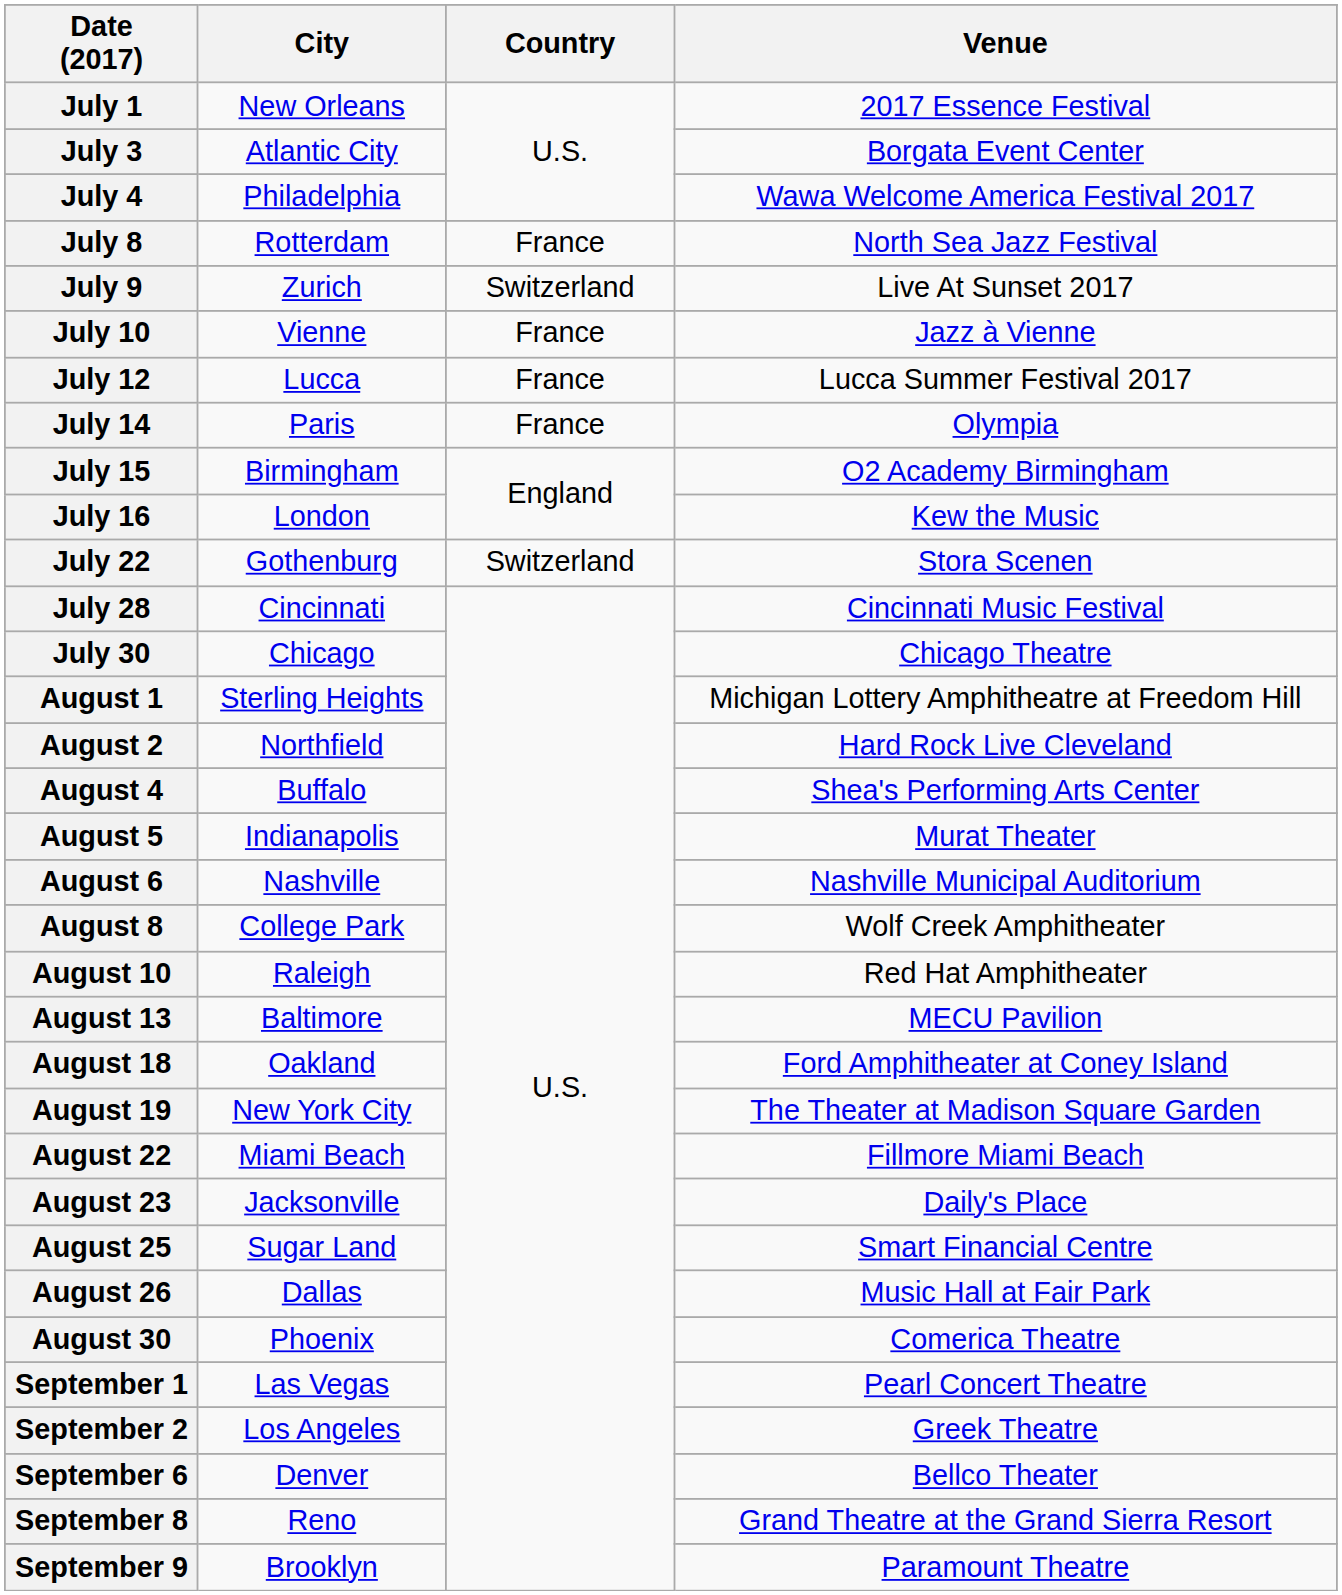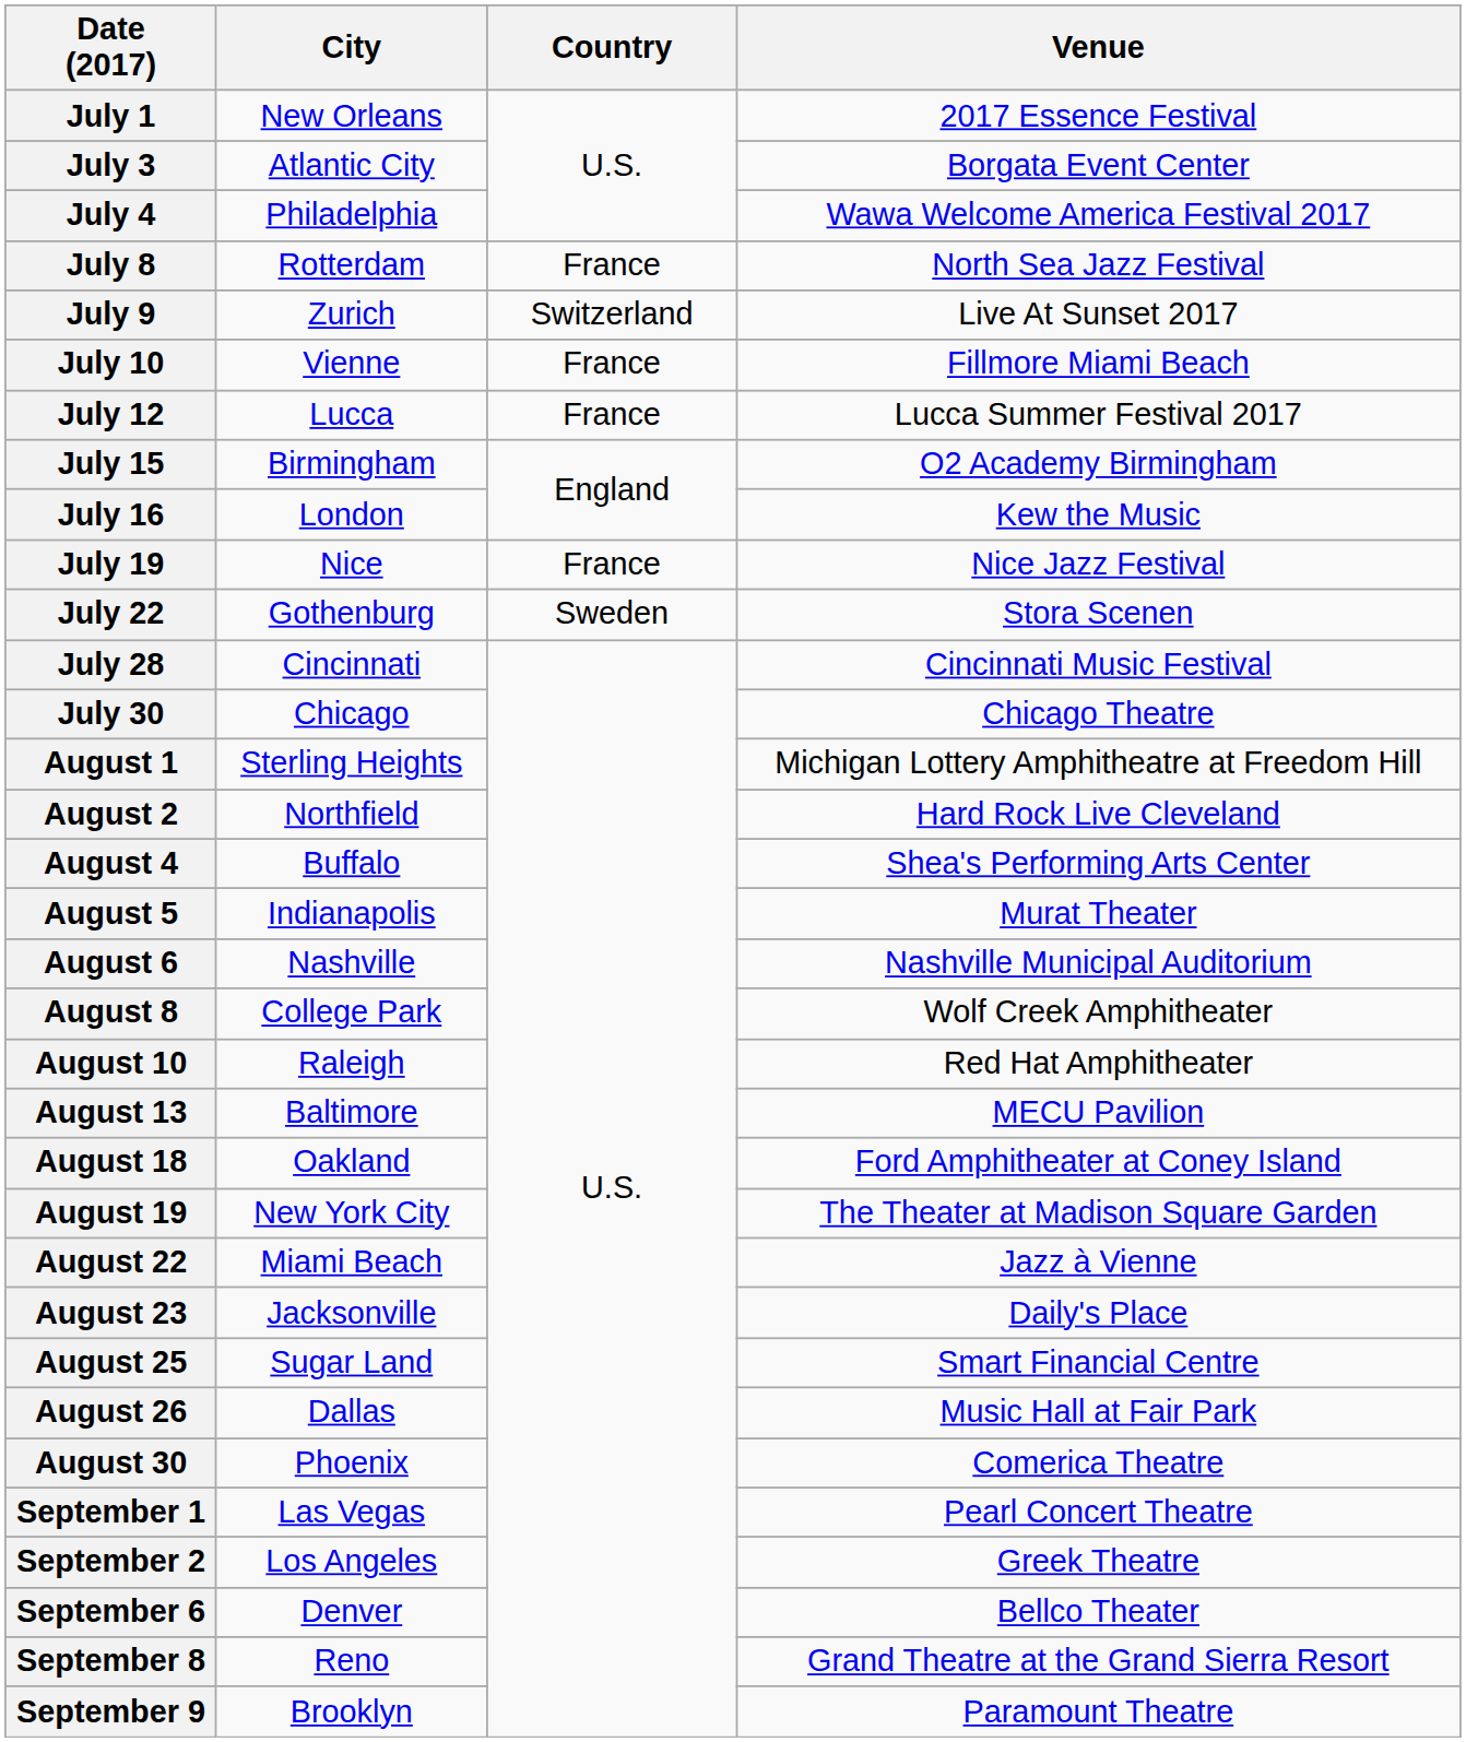 <table class="wikitable plainrowheaders" style="text-align:center;">
 <tr>
 <th scope="col" style="width:100px;">Date<br>(2017)</th>
 <th scope="col" style="width:130px;">City</th>
 <th scope="col" style="width:120px;">Country</th>
 <th scope="col" style="width:360px;">Venue</th>
 </tr>
 <tr>
 <th scope="row">July 1</th>
 <td><a href='#'>New Orleans</a></td>
 <td rowspan="3">U.S.</td>
 <td><a href='#'>2017 Essence Festival</a></td>
 </tr>
 <tr>
 <th scope="row">July 3</th>
 <td><a href='#'>Atlantic City</a></td>
 <td><a href='#'>Borgata Event Center</a></td>
 </tr>
 <tr>
 <th scope="row">July 4</th>
 <td><a href='#'>Philadelphia</a></td>
 <td><a href='#'>Wawa Welcome America Festival 2017</a></td>
 </tr>
 <tr>
 <th scope="row">July 8</th>
 <td><a href='#'>Rotterdam</a></td>
 <td>France</td>
 <td><a href='#'>North Sea Jazz Festival</a></td>
 </tr>
 <tr>
 <th scope="row">July 9</th>
 <td><a href='#'>Zurich</a></td>
 <td>Switzerland</td>
 <td>Live At Sunset 2017</td>
 </tr>
 <tr>
 <th scope="row">July 10</th>
 <td><a href='#'>Vienne</a></td>
 <td>France</td>
-<td><a href='#'>Jazz à Vienne</a></td>
+<td><a href='#'>Fillmore Miami Beach</a></td>
 </tr>
 <tr>
 <th scope="row">July 12</th>
 <td><a href='#'>Lucca</a></td>
 <td>France</td>
 <td>Lucca Summer Festival 2017</td>
-</tr>
-<tr>
-<th scope="row">July 14</th>
-<td><a href='#'>Paris</a></td>
-<td>France</td>
-<td><a href='#'>Olympia</a></td>
 </tr>
 <tr>
 <th scope="row">July 15</th>
 <td><a href='#'>Birmingham</a></td>
 <td rowspan="2">England</td>
 <td><a href='#'>O2 Academy Birmingham</a></td>
 </tr>
 <tr>
 <th scope="row">July 16</th>
 <td><a href='#'>London</a></td>
 <td><a href='#'>Kew the Music</a></td>
 </tr>
 <tr>
+<th scope="row">July 19</th>
+<td><a href='#'>Nice</a></td>
+<td>France</td>
+<td><a href='#'>Nice Jazz Festival</a></td>
+</tr>
+<tr>
 <th scope="row">July 22</th>
 <td><a href='#'>Gothenburg</a></td>
-<td>Switzerland</td>
+<td>Sweden</td>
 <td><a href='#'>Stora Scenen</a></td>
 </tr>
 <tr>
 <th scope="row">July 28</th>
 <td><a href='#'>Cincinnati</a></td>
 <td rowspan="22">U.S.</td>
 <td><a href='#'>Cincinnati Music Festival</a></td>
 </tr>
 <tr>
 <th scope="row">July 30</th>
 <td><a href='#'>Chicago</a></td>
 <td><a href='#'>Chicago Theatre</a></td>
 </tr>
 <tr>
 <th scope="row">August 1</th>
 <td><a href='#'>Sterling Heights</a></td>
 <td>Michigan Lottery Amphitheatre at Freedom Hill</td>
 </tr>
 <tr>
 <th scope="row">August 2</th>
 <td><a href='#'>Northfield</a></td>
 <td><a href='#'>Hard Rock Live Cleveland</a></td>
 </tr>
 <tr>
 <th scope="row">August 4</th>
 <td><a href='#'>Buffalo</a></td>
 <td><a href='#'>Shea's Performing Arts Center</a></td>
 </tr>
 <tr>
 <th scope="row">August 5</th>
 <td><a href='#'>Indianapolis</a></td>
 <td><a href='#'>Murat Theater</a></td>
 </tr>
 <tr>
 <th scope="row">August 6</th>
 <td><a href='#'>Nashville</a></td>
 <td><a href='#'>Nashville Municipal Auditorium</a></td>
 </tr>
 <tr>
 <th scope="row">August 8</th>
 <td><a href='#'>College Park</a></td>
 <td>Wolf Creek Amphitheater</td>
 </tr>
 <tr>
 <th scope="row">August 10</th>
 <td><a href='#'>Raleigh</a></td>
 <td>Red Hat Amphitheater</td>
 </tr>
 <tr>
 <th scope="row">August 13</th>
 <td><a href='#'>Baltimore</a></td>
 <td><a href='#'>MECU Pavilion</a></td>
 </tr>
 <tr>
 <th scope="row">August 18</th>
 <td><a href='#'>Oakland</a></td>
 <td><a href='#'>Ford Amphitheater at Coney Island</a></td>
 </tr>
 <tr>
 <th scope="row">August 19</th>
 <td><a href='#'>New York City</a></td>
 <td><a href='#'>The Theater at Madison Square Garden</a></td>
 </tr>
 <tr>
 <th scope="row">August 22</th>
 <td><a href='#'>Miami Beach</a></td>
-<td><a href='#'>Fillmore Miami Beach</a></td>
+<td><a href='#'>Jazz à Vienne</a></td>
 </tr>
 <tr>
 <th scope="row">August 23</th>
 <td><a href='#'>Jacksonville</a></td>
 <td><a href='#'>Daily's Place</a></td>
 </tr>
 <tr>
 <th scope="row">August 25</th>
 <td><a href='#'>Sugar Land</a></td>
 <td><a href='#'>Smart Financial Centre</a></td>
 </tr>
 <tr>
 <th scope="row">August 26</th>
 <td><a href='#'>Dallas</a></td>
 <td><a href='#'>Music Hall at Fair Park</a></td>
 </tr>
 <tr>
 <th scope="row">August 30</th>
 <td><a href='#'>Phoenix</a></td>
 <td><a href='#'>Comerica Theatre</a></td>
 </tr>
 <tr>
 <th scope="row">September 1</th>
 <td><a href='#'>Las Vegas</a></td>
 <td><a href='#'>Pearl Concert Theatre</a></td>
 </tr>
 <tr>
 <th scope="row">September 2</th>
 <td><a href='#'>Los Angeles</a></td>
 <td><a href='#'>Greek Theatre</a></td>
 </tr>
 <tr>
 <th scope="row">September 6</th>
 <td><a href='#'>Denver</a></td>
 <td><a href='#'>Bellco Theater</a></td>
 </tr>
 <tr>
 <th scope="row">September 8</th>
 <td><a href='#'>Reno</a></td>
 <td><a href='#'>Grand Theatre at the Grand Sierra Resort</a></td>
 </tr>
 <tr>
 <th scope="row">September 9</th>
 <td><a href='#'>Brooklyn</a></td>
 <td><a href='#'>Paramount Theatre</a></td>
 </tr>
 </table>
